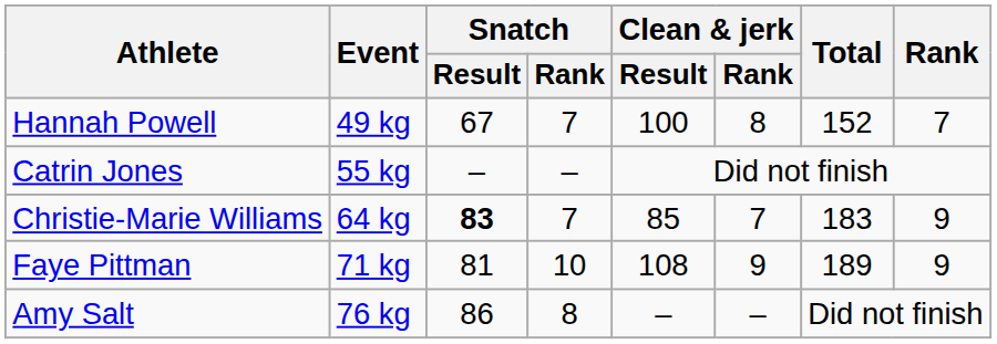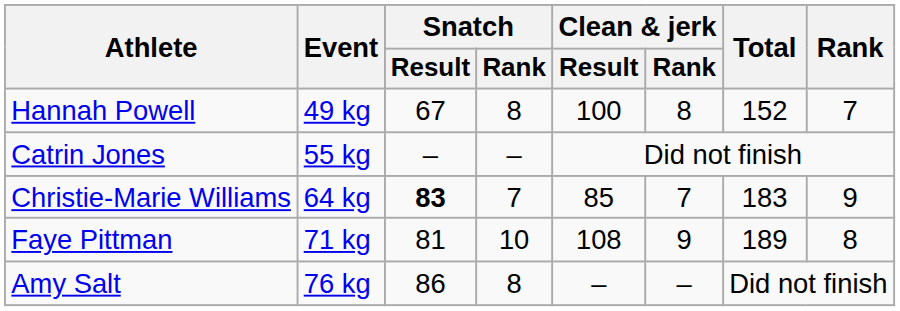 <table class="wikitable" style="font-size:90%; text-align:center">
 <tr>
 <th rowspan=2>Athlete</th>
 <th rowspan=2>Event</th>
 <th colspan="2">Snatch</th>
 <th colspan="2">Clean & jerk</th>
 <th rowspan="2">Total</th>
 <th rowspan="2">Rank</th>
 </tr>
 <tr style="font-size:95%">
 <th>Result</th>
 <th>Rank</th>
 <th>Result</th>
 <th>Rank</th>
 </tr>
 <tr>
 <td align=left><a href='#'>Hannah Powell</a></td>
 <td align=left><a href='#'>49 kg</a></td>
 <td>67</td>
-<td>7</td>
+<td>8</td>
 <td>100</td>
 <td>8</td>
 <td>152</td>
 <td>7</td>
 </tr>
 <tr>
 <td align=left><a href='#'>Catrin Jones</a></td>
 <td align=left><a href='#'>55 kg</a></td>
 <td>–</td>
 <td>–</td>
 <td colspan=4>Did not finish</td>
 </tr>
 <tr>
 <td align=left><a href='#'>Christie-Marie Williams</a></td>
 <td align=left><a href='#'>64 kg</a></td>
 <td><strong>83</strong></td>
 <td>7</td>
 <td>85</td>
 <td>7</td>
 <td>183</td>
 <td>9</td>
 </tr>
 <tr>
 <td align=left><a href='#'>Faye Pittman</a></td>
 <td align=left><a href='#'>71 kg</a></td>
 <td>81</td>
 <td>10</td>
 <td>108</td>
 <td>9</td>
 <td>189</td>
-<td>9</td>
+<td>8</td>
 </tr>
 <tr>
 <td align=left><a href='#'>Amy Salt</a></td>
 <td align=left><a href='#'>76 kg</a></td>
 <td>86</td>
 <td>8</td>
 <td>–</td>
 <td>–</td>
 <td colspan=2>Did not finish</td>
 </tr>
 </table>
